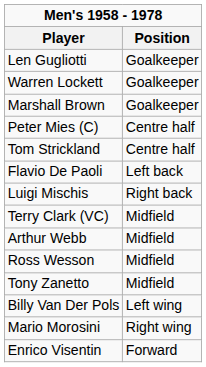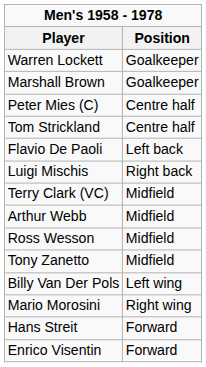 <table class="wikitable">
 <tr>
 <td !  rowspan=1 colspan=2 align=center><strong>Men's 1958 - 1978</strong></td>
 </tr>
 <tr>
 <th>Player</th>
 <th>Position</th>
-</tr>
-<tr>
-<td> Len Gugliotti</td>
-<td>Goalkeeper</td>
 </tr>
 <tr>
 <td> Warren Lockett</td>
 <td>Goalkeeper</td>
 </tr>
 <tr>
 <td> Marshall Brown</td>
 <td>Goalkeeper</td>
 </tr>
 <tr>
 <td> Peter Mies (C)</td>
 <td>Centre half</td>
 </tr>
 <tr>
 <td> Tom Strickland</td>
 <td>Centre half</td>
 </tr>
 <tr>
 <td> Flavio De Paoli</td>
 <td>Left back</td>
 </tr>
 <tr>
 <td> Luigi Mischis</td>
 <td>Right back</td>
 </tr>
 <tr>
 <td> Terry Clark (VC)</td>
 <td>Midfield</td>
 </tr>
 <tr>
 <td> Arthur Webb</td>
 <td>Midfield</td>
 </tr>
 <tr>
 <td> Ross Wesson</td>
 <td>Midfield</td>
 </tr>
 <tr>
 <td> Tony Zanetto</td>
 <td>Midfield</td>
 </tr>
 <tr>
 <td> Billy Van Der Pols</td>
 <td>Left wing</td>
 </tr>
 <tr>
 <td> Mario Morosini</td>
 <td>Right wing</td>
 </tr>
 <tr>
+<td> Hans Streit</td>
+<td>Forward</td>
+</tr>
+<tr>
 <td> Enrico Visentin</td>
 <td>Forward</td>
 </tr>
 </table>
